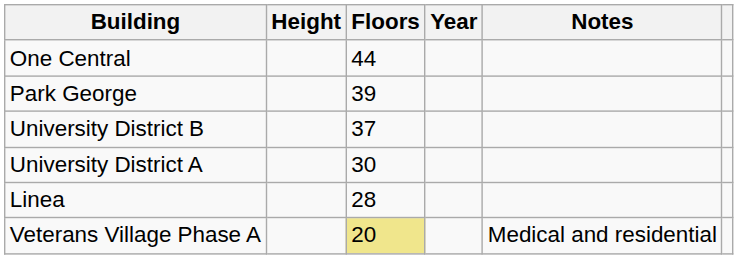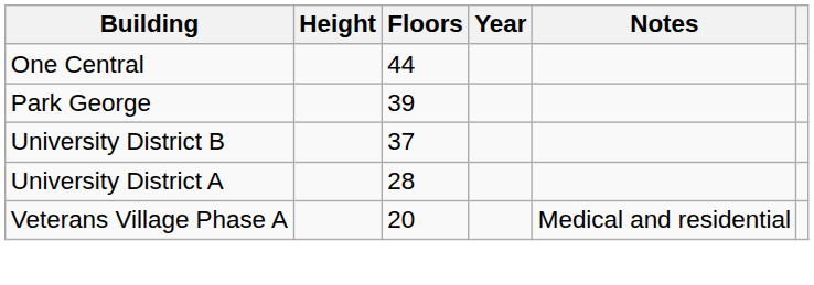 <table class="wikitable sortable">
 <tr>
 <th>Building</th>
 <th>Height</th>
 <th>Floors</th>
 <th>Year</th>
 <th>Notes</th>
 <th></th>
 </tr>
 <tr>
 <td>One Central</td>
 <td></td>
 <td>44</td>
 <td></td>
 <td></td>
 <td></td>
 </tr>
 <tr>
 <td>Park George</td>
 <td></td>
 <td>39</td>
 <td></td>
 <td></td>
 <td></td>
 </tr>
 <tr>
 <td>University District B</td>
 <td></td>
 <td>37</td>
 <td></td>
 <td></td>
 <td></td>
 </tr>
 <tr>
 <td>University District A</td>
 <td></td>
-<td>30</td>
-<td></td>
-<td></td>
-<td></td>
-</tr>
-<tr>
-<td>Linea</td>
-<td></td>
 <td>28</td>
 <td></td>
 <td></td>
 <td></td>
 </tr>
 <tr>
 <td>Veterans Village Phase A</td>
 <td></td>
-<td style="background: khaki;">20</td>
+<td>20</td>
 <td></td>
 <td>Medical and residential</td>
 <td></td>
 </tr>
 </table>
